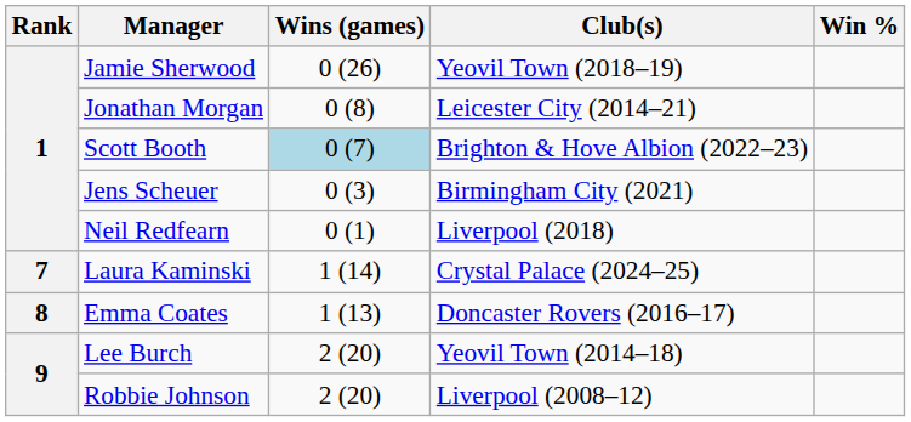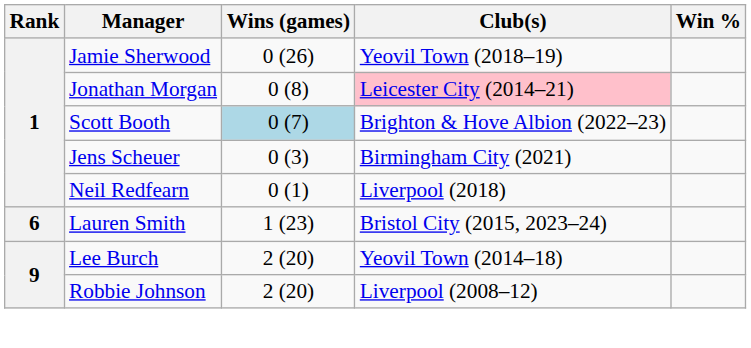 <table class="wikitable">
 <tr>
 <th scope=col>Rank</th>
 <th scope=col>Manager</th>
 <th scope=col>Wins (games)</th>
 <th scope=col>Club(s)</th>
 <th scope=col>Win %</th>
 </tr>
 <tr>
 <th rowspan=5>1</th>
 <td> <a href='#'>Jamie Sherwood</a></td>
 <td align=center>0 (26)</td>
 <td><a href='#'>Yeovil Town</a> (2018–19)</td>
 <td align=center><strong></strong></td>
 </tr>
 <tr>
 <td> <a href='#'>Jonathan Morgan</a></td>
 <td align=center>0 (8)</td>
-<td><a href='#'>Leicester City</a> (2014–21)</td>
+<td style="background: pink;"><a href='#'>Leicester City</a> (2014–21)</td>
 <td align=center><strong></strong></td>
 </tr>
 <tr>
 <td> <a href='#'>Scott Booth</a></td>
 <td align=center style="background: lightblue;">0 (7)</td>
 <td><a href='#'>Brighton & Hove Albion</a> (2022–23)</td>
 <td align=center><strong></strong></td>
 </tr>
 <tr>
 <td> <a href='#'>Jens Scheuer</a></td>
 <td align=center>0 (3)</td>
 <td><a href='#'>Birmingham City</a> (2021)</td>
 <td align=center><strong></strong></td>
 </tr>
 <tr>
 <td> <a href='#'>Neil Redfearn</a></td>
 <td align=center>0 (1)</td>
 <td><a href='#'>Liverpool</a> (2018)</td>
 <td align=center><strong></strong></td>
 </tr>
 <tr>
-<th>7</th>
-<td> <a href='#'>Laura Kaminski</a></td>
-<td align=center>1 (14)</td>
-<td><a href='#'>Crystal Palace</a> (2024–25)</td>
-<td align=center><strong></strong></td>
-</tr>
-<tr>
-<th>8</th>
-<td> <a href='#'>Emma Coates</a></td>
-<td align=center>1 (13)</td>
-<td><a href='#'>Doncaster Rovers</a> (2016–17)</td>
+<th>6</th>
+<td> <a href='#'>Lauren Smith</a></td>
+<td align=center>1 (23)</td>
+<td><a href='#'>Bristol City</a> (2015, 2023–24)</td>
 <td align=center><strong></strong></td>
 </tr>
 <tr>
 <th rowspan=2>9</th>
 <td> <a href='#'>Lee Burch</a></td>
 <td align=center>2 (20)</td>
 <td><a href='#'>Yeovil Town</a> (2014–18)</td>
 <td align=center><strong></strong></td>
 </tr>
 <tr>
 <td> <a href='#'>Robbie Johnson</a></td>
 <td align=center>2 (20)</td>
 <td><a href='#'>Liverpool</a> (2008–12)</td>
 <td align=center><strong></strong></td>
 </tr>
 </table>
